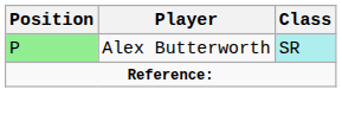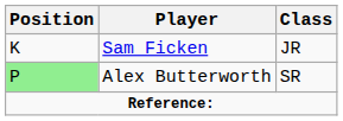 <table class="wikitable">
 <tr>
 <th>Position</th>
 <th>Player</th>
 <th>Class</th>
 </tr>
 <tr>
+<td>K</td>
+<td><a href='#'>Sam Ficken</a></td>
+<td>JR</td>
+</tr>
+<tr>
 <td style="background: lightgreen;">P</td>
 <td>Alex Butterworth</td>
-<td style="background: paleturquoise;">SR</td>
+<td>SR</td>
 </tr>
 <tr>
 <td colspan="3"  style="font-size:8pt; text-align:center;"><strong>Reference:</strong></td>
 </tr>
 </table>
